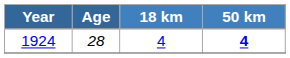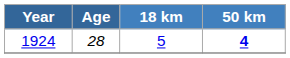 <table class="wikitable" style="font-size:95%; text-align:center; border:grey solid 1px; border-collapse:collapse; background:#ffffff;">
 <tr>
 <th style="background-color:#369; color:white; width:60px;"> Year </th>
 <th style="background-color:#369; color:white; width:40px;"> Age </th>
 <th style="background-color:#4180be; color:white; width:75px;"> 18 km </th>
 <th style="background-color:#4180be; color:white; width:75px;"> 50 km </th>
 </tr>
 <tr>
 <td><a href='#'>1924</a></td>
 <td><em>28</em></td>
-<td><a href='#'>4</a></td>
+<td><a href='#'>5</a></td>
 <td><strong><a href='#'>4</a></strong></td>
 </tr>
 <tr>
 </tr>
 </table>
